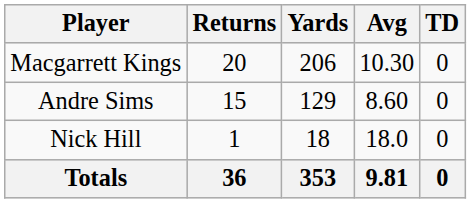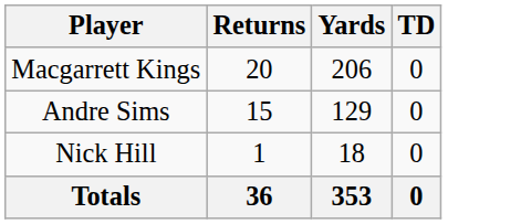 <table class=wikitable style="text-align:center;">
 <tr>
 <th>Player</th>
 <th>Returns</th>
 <th>Yards</th>
-<th>Avg</th>
 <th>TD</th>
 </tr>
 <tr>
 <td>Macgarrett Kings</td>
 <td>20</td>
 <td>206</td>
-<td>10.30</td>
 <td>0</td>
 </tr>
 <tr>
 <td>Andre Sims</td>
 <td>15</td>
 <td>129</td>
-<td>8.60</td>
 <td>0</td>
 </tr>
 <tr>
 <td>Nick Hill</td>
 <td>1</td>
 <td>18</td>
-<td>18.0</td>
 <td>0</td>
 </tr>
 <tr>
 <th>Totals</th>
 <th>36</th>
 <th>353</th>
-<th>9.81</th>
 <th>0</th>
 </tr>
 </table>
